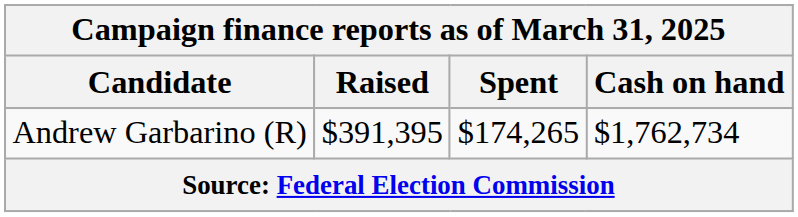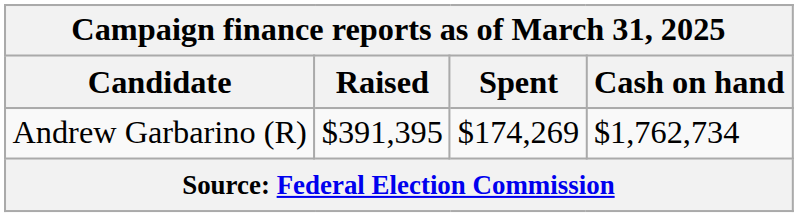 <table class="wikitable sortable">
 <tr>
 <th colspan=4>Campaign finance reports as of March 31, 2025</th>
 </tr>
 <tr style="text-align:center;">
 <th>Candidate</th>
 <th>Raised</th>
 <th>Spent</th>
 <th>Cash on hand</th>
 </tr>
 <tr>
 <td>Andrew Garbarino (R)</td>
 <td>$391,395</td>
-<td>$174,265</td>
+<td>$174,269</td>
 <td>$1,762,734</td>
 </tr>
 <tr>
 <th colspan="4"><small>Source: <a href='#'>Federal Election Commission</a></small></th>
 </tr>
 </table>
